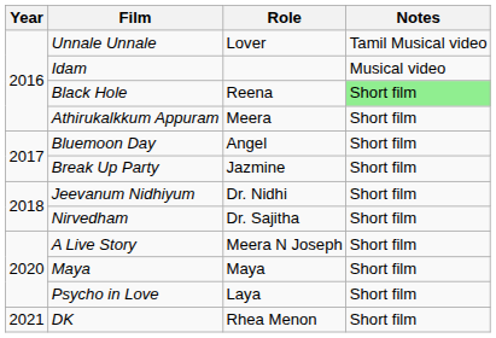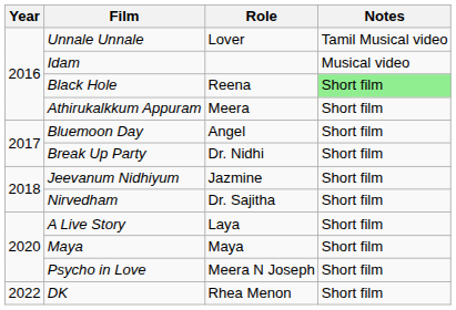 <table class="wikitable sortable">
 <tr>
 <th>Year</th>
 <th>Film</th>
 <th>Role</th>
 <th class="unsortable">Notes</th>
 </tr>
 <tr>
 <td rowspan=4>2016</td>
 <td><em>Unnale Unnale</em></td>
 <td>Lover</td>
 <td>Tamil Musical video</td>
 </tr>
 <tr>
 <td><em>Idam</em></td>
 <td></td>
 <td>Musical video</td>
 </tr>
 <tr>
 <td><em>Black Hole</em></td>
 <td>Reena</td>
 <td style="background: lightgreen;">Short film</td>
 </tr>
 <tr>
 <td><em>Athirukalkkum Appuram</em></td>
 <td>Meera</td>
 <td>Short film</td>
 </tr>
 <tr>
 <td rowspan=2>2017</td>
 <td><em>Bluemoon Day</em></td>
 <td>Angel</td>
 <td>Short film</td>
 </tr>
 <tr>
 <td><em>Break Up Party</em></td>
-<td>Jazmine</td>
+<td>Dr. Nidhi</td>
 <td>Short film</td>
 </tr>
 <tr>
 <td rowspan="2">2018</td>
 <td><em>Jeevanum Nidhiyum</em></td>
-<td>Dr. Nidhi</td>
+<td>Jazmine</td>
 <td>Short film</td>
 </tr>
 <tr>
 <td><em>Nirvedham</em></td>
 <td>Dr. Sajitha</td>
 <td>Short film</td>
 </tr>
 <tr>
 <td rowspan=3>2020</td>
 <td><em>A Live Story</em></td>
-<td>Meera  N Joseph</td>
+<td>Laya</td>
 <td>Short film</td>
 </tr>
 <tr>
 <td><em>Maya</em></td>
 <td>Maya</td>
 <td>Short film</td>
 </tr>
 <tr>
 <td><em>Psycho in Love</em></td>
-<td>Laya</td>
+<td>Meera  N Joseph</td>
 <td>Short film</td>
 </tr>
 <tr>
-<td rowspan="1">2021</td>
+<td rowspan="1">2022</td>
 <td><em>DK</em></td>
 <td>Rhea Menon</td>
 <td>Short film</td>
 </tr>
 </table>
